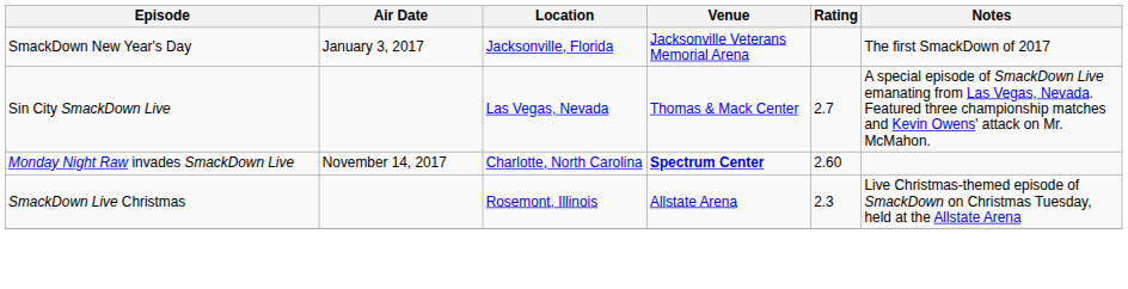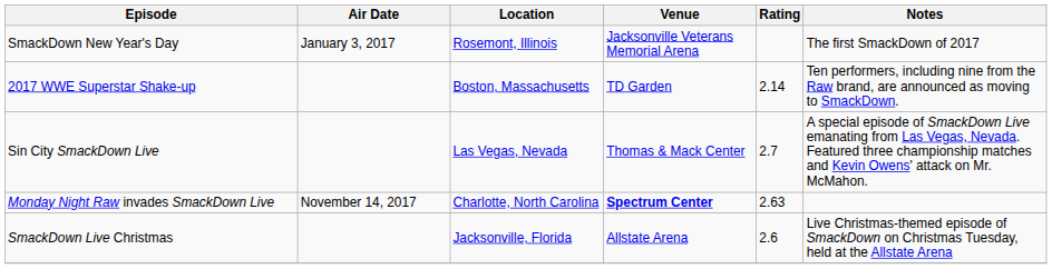 <table class="wikitable plainrowheaders sortable" style="width:100%;">
 <tr>
 <th style="width:29%;">Episode</th>
 <th style="width:15%;">Air Date</th>
 <th style="width:15%;">Location</th>
 <th style="width:15%;">Venue</th>
 <th style="width:2%;">Rating</th>
 <th style="width:99%;">Notes</th>
 </tr>
 <tr>
 <td>SmackDown New Year's Day</td>
 <td>January 3, 2017</td>
-<td><a href='#'>Jacksonville, Florida</a></td>
+<td><a href='#'>Rosemont, Illinois</a></td>
 <td><a href='#'>Jacksonville Veterans Memorial Arena</a></td>
 <td></td>
 <td>The first SmackDown of 2017</td>
+</tr>
+<tr>
+<td><a href='#'>2017 WWE Superstar Shake-up</a></td>
+<td></td>
+<td><a href='#'>Boston, Massachusetts</a></td>
+<td><a href='#'>TD Garden</a></td>
+<td>2.14</td>
+<td>Ten performers, including nine from the <a href='#'>Raw</a> brand, are announced as moving to <a href='#'>SmackDown</a>.</td>
 </tr>
 <tr>
 <td>Sin City <em>SmackDown Live</em></td>
 <td></td>
 <td><a href='#'>Las Vegas, Nevada</a></td>
 <td><a href='#'>Thomas & Mack Center</a></td>
 <td>2.7</td>
 <td>A special episode of <em>SmackDown Live</em> emanating from <a href='#'>Las Vegas, Nevada</a>. Featured three championship matches and <a href='#'>Kevin Owens</a>' attack on Mr. McMahon.</td>
 </tr>
 <tr>
 <td><em><a href='#'>Monday Night Raw</a></em> invades <em>SmackDown Live</em></td>
 <td>November 14, 2017</td>
 <td><a href='#'>Charlotte, North Carolina</a></td>
 <td><strong><a href='#'>Spectrum Center</a></strong></td>
-<td>2.60</td>
+<td>2.63</td>
 <td></td>
 </tr>
 <tr>
 <td><em>SmackDown Live</em> Christmas</td>
 <td></td>
-<td><a href='#'>Rosemont, Illinois</a></td>
+<td><a href='#'>Jacksonville, Florida</a></td>
 <td><a href='#'>Allstate Arena</a></td>
-<td>2.3</td>
+<td>2.6</td>
 <td>Live Christmas-themed episode of <em>SmackDown</em> on Christmas Tuesday, held at the <a href='#'>Allstate Arena</a></td>
 </tr>
 <tr>
 </tr>
 </table>
